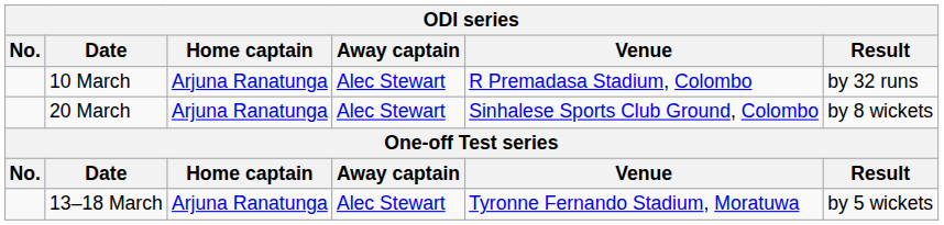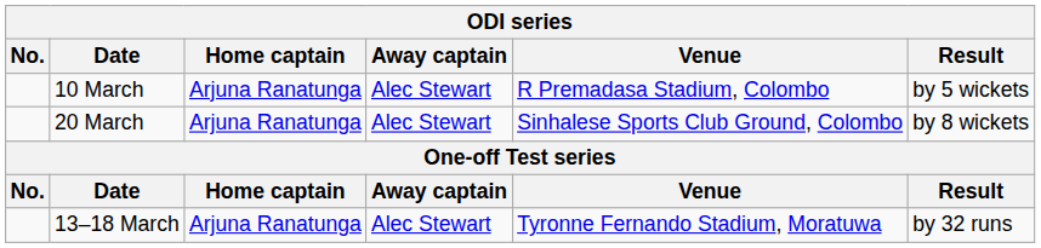 <table class="wikitable">
 <tr>
 <th colspan="9">ODI series</th>
 </tr>
 <tr>
 <th>No.</th>
 <th>Date</th>
 <th>Home captain</th>
 <th>Away captain</th>
 <th>Venue</th>
 <th>Result</th>
 </tr>
 <tr>
 <td></td>
 <td>10 March</td>
 <td><a href='#'>Arjuna Ranatunga</a></td>
 <td><a href='#'>Alec Stewart</a></td>
 <td><a href='#'>R Premadasa Stadium</a>, <a href='#'>Colombo</a></td>
-<td> by 32 runs</td>
+<td> by 5 wickets</td>
 </tr>
 <tr>
 <td></td>
 <td>20 March</td>
 <td><a href='#'>Arjuna Ranatunga</a></td>
 <td><a href='#'>Alec Stewart</a></td>
 <td><a href='#'>Sinhalese Sports Club Ground</a>, <a href='#'>Colombo</a></td>
 <td> by 8 wickets</td>
 </tr>
 <tr>
 <th colspan="9">One-off Test series</th>
 </tr>
 <tr>
 <th>No.</th>
 <th>Date</th>
 <th>Home captain</th>
 <th>Away captain</th>
 <th>Venue</th>
 <th>Result</th>
 </tr>
 <tr>
 <td></td>
 <td>13–18 March</td>
 <td><a href='#'>Arjuna Ranatunga</a></td>
 <td><a href='#'>Alec Stewart</a></td>
 <td><a href='#'>Tyronne Fernando Stadium</a>, <a href='#'>Moratuwa</a></td>
-<td> by 5 wickets</td>
+<td> by 32 runs</td>
 </tr>
 </table>
